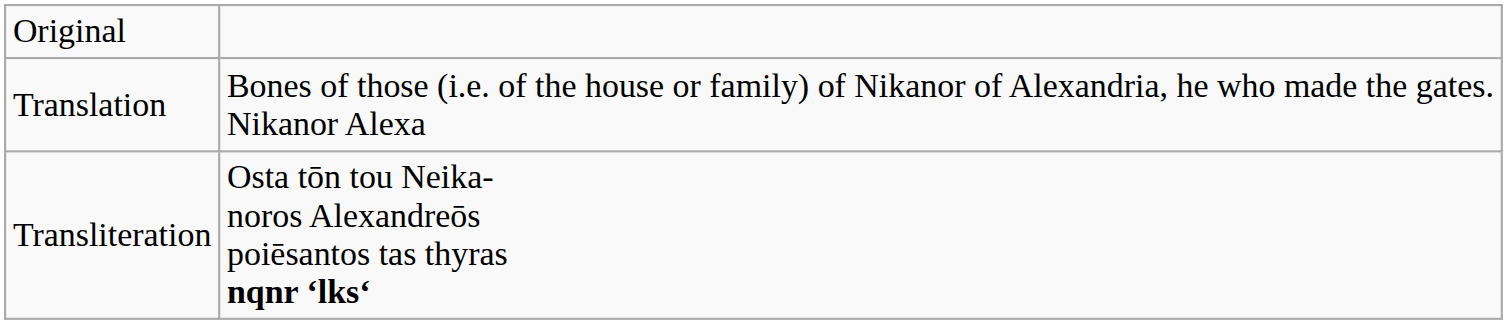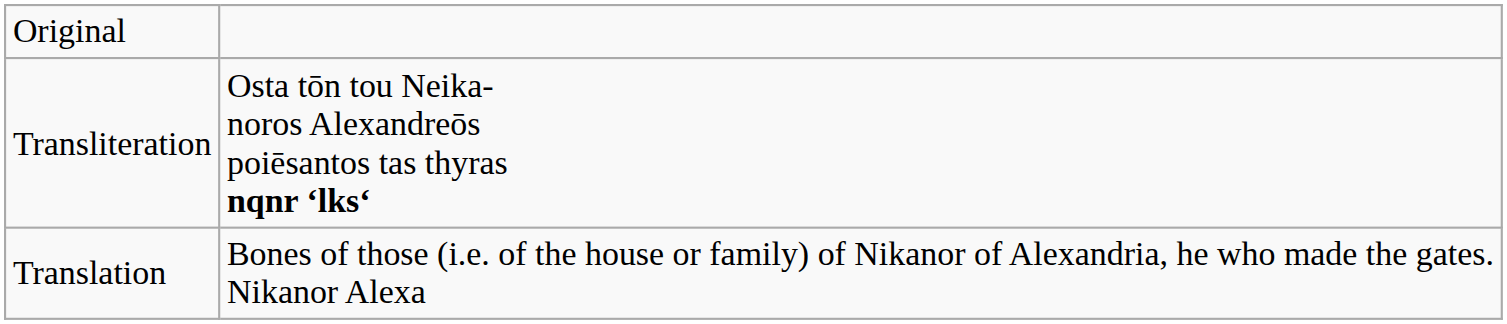 <table class="wikitable">
 <tr>
 <td>Original</td>
 <td><br></td>
 </tr>
 <tr>
+<td>Transliteration</td>
+<td>Osta tōn tou Neika-<br>noros Alexandreōs<br>poiēsantos tas thyras<br><strong>nqnr ‘lks‘</strong></td>
+</tr>
+<tr>
 <td>Translation</td>
 <td>Bones of those (i.e. of the house or family) of Nikanor of Alexandria, he who made the gates. <br>Nikanor Alexa</td>
 </tr>
-<tr>
-<td>Transliteration</td>
-<td>Osta tōn tou Neika-<br>noros Alexandreōs<br>poiēsantos tas thyras<br><strong>nqnr ‘lks‘</strong></td>
-</tr>
 </table>
